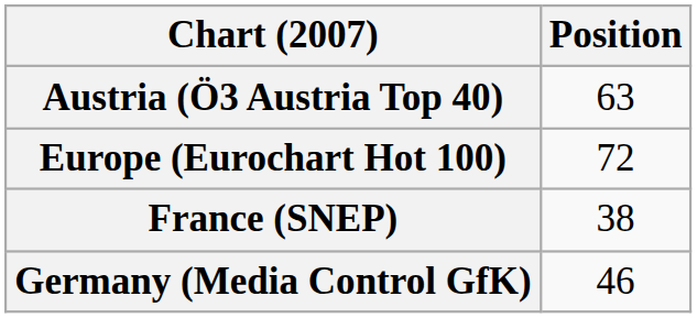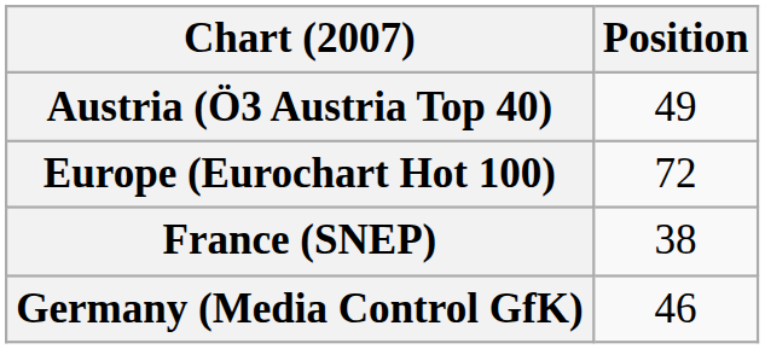 <table class="wikitable sortable plainrowheaders" style="text-align:center">
 <tr>
 <th>Chart (2007)</th>
 <th>Position</th>
 </tr>
 <tr>
 <th scope="row">Austria (Ö3 Austria Top 40)</th>
-<td>63</td>
+<td>49</td>
 </tr>
 <tr>
 <th scope="row">Europe (Eurochart Hot 100)</th>
 <td>72</td>
 </tr>
 <tr>
 <th scope="row">France (SNEP)</th>
 <td>38</td>
 </tr>
 <tr>
 <th scope="row">Germany (Media Control GfK)</th>
 <td>46</td>
 </tr>
 </table>
